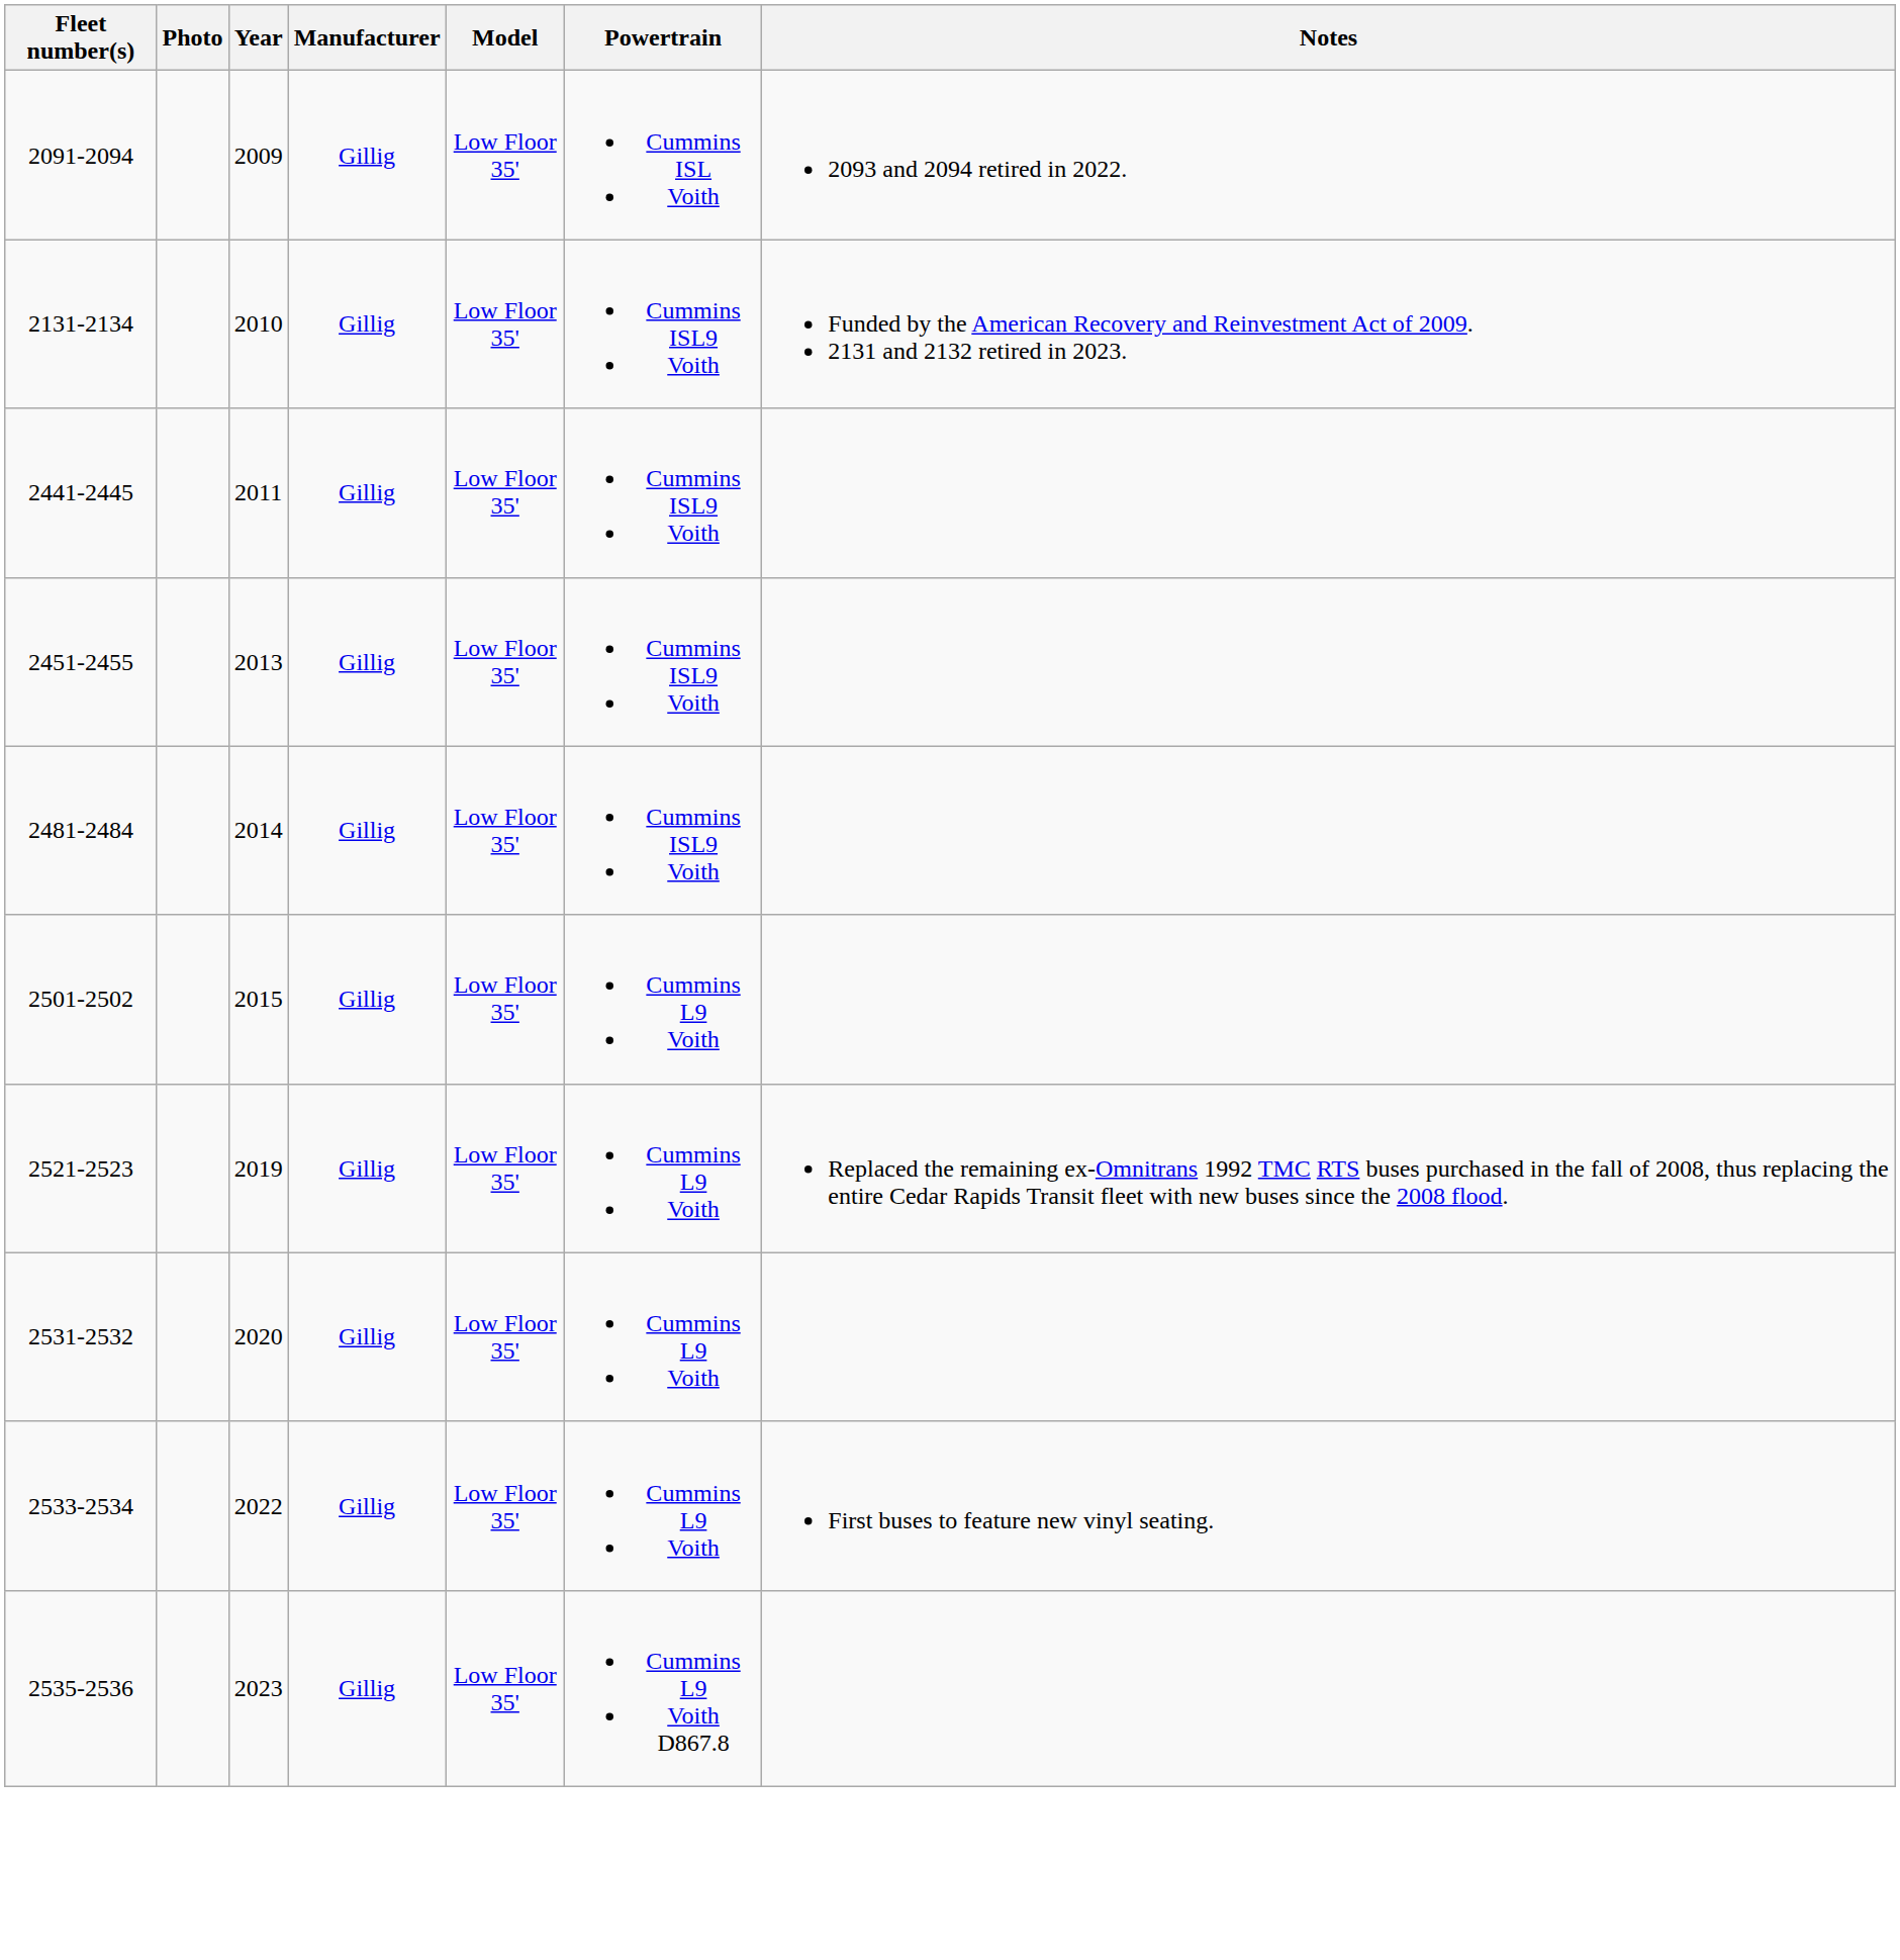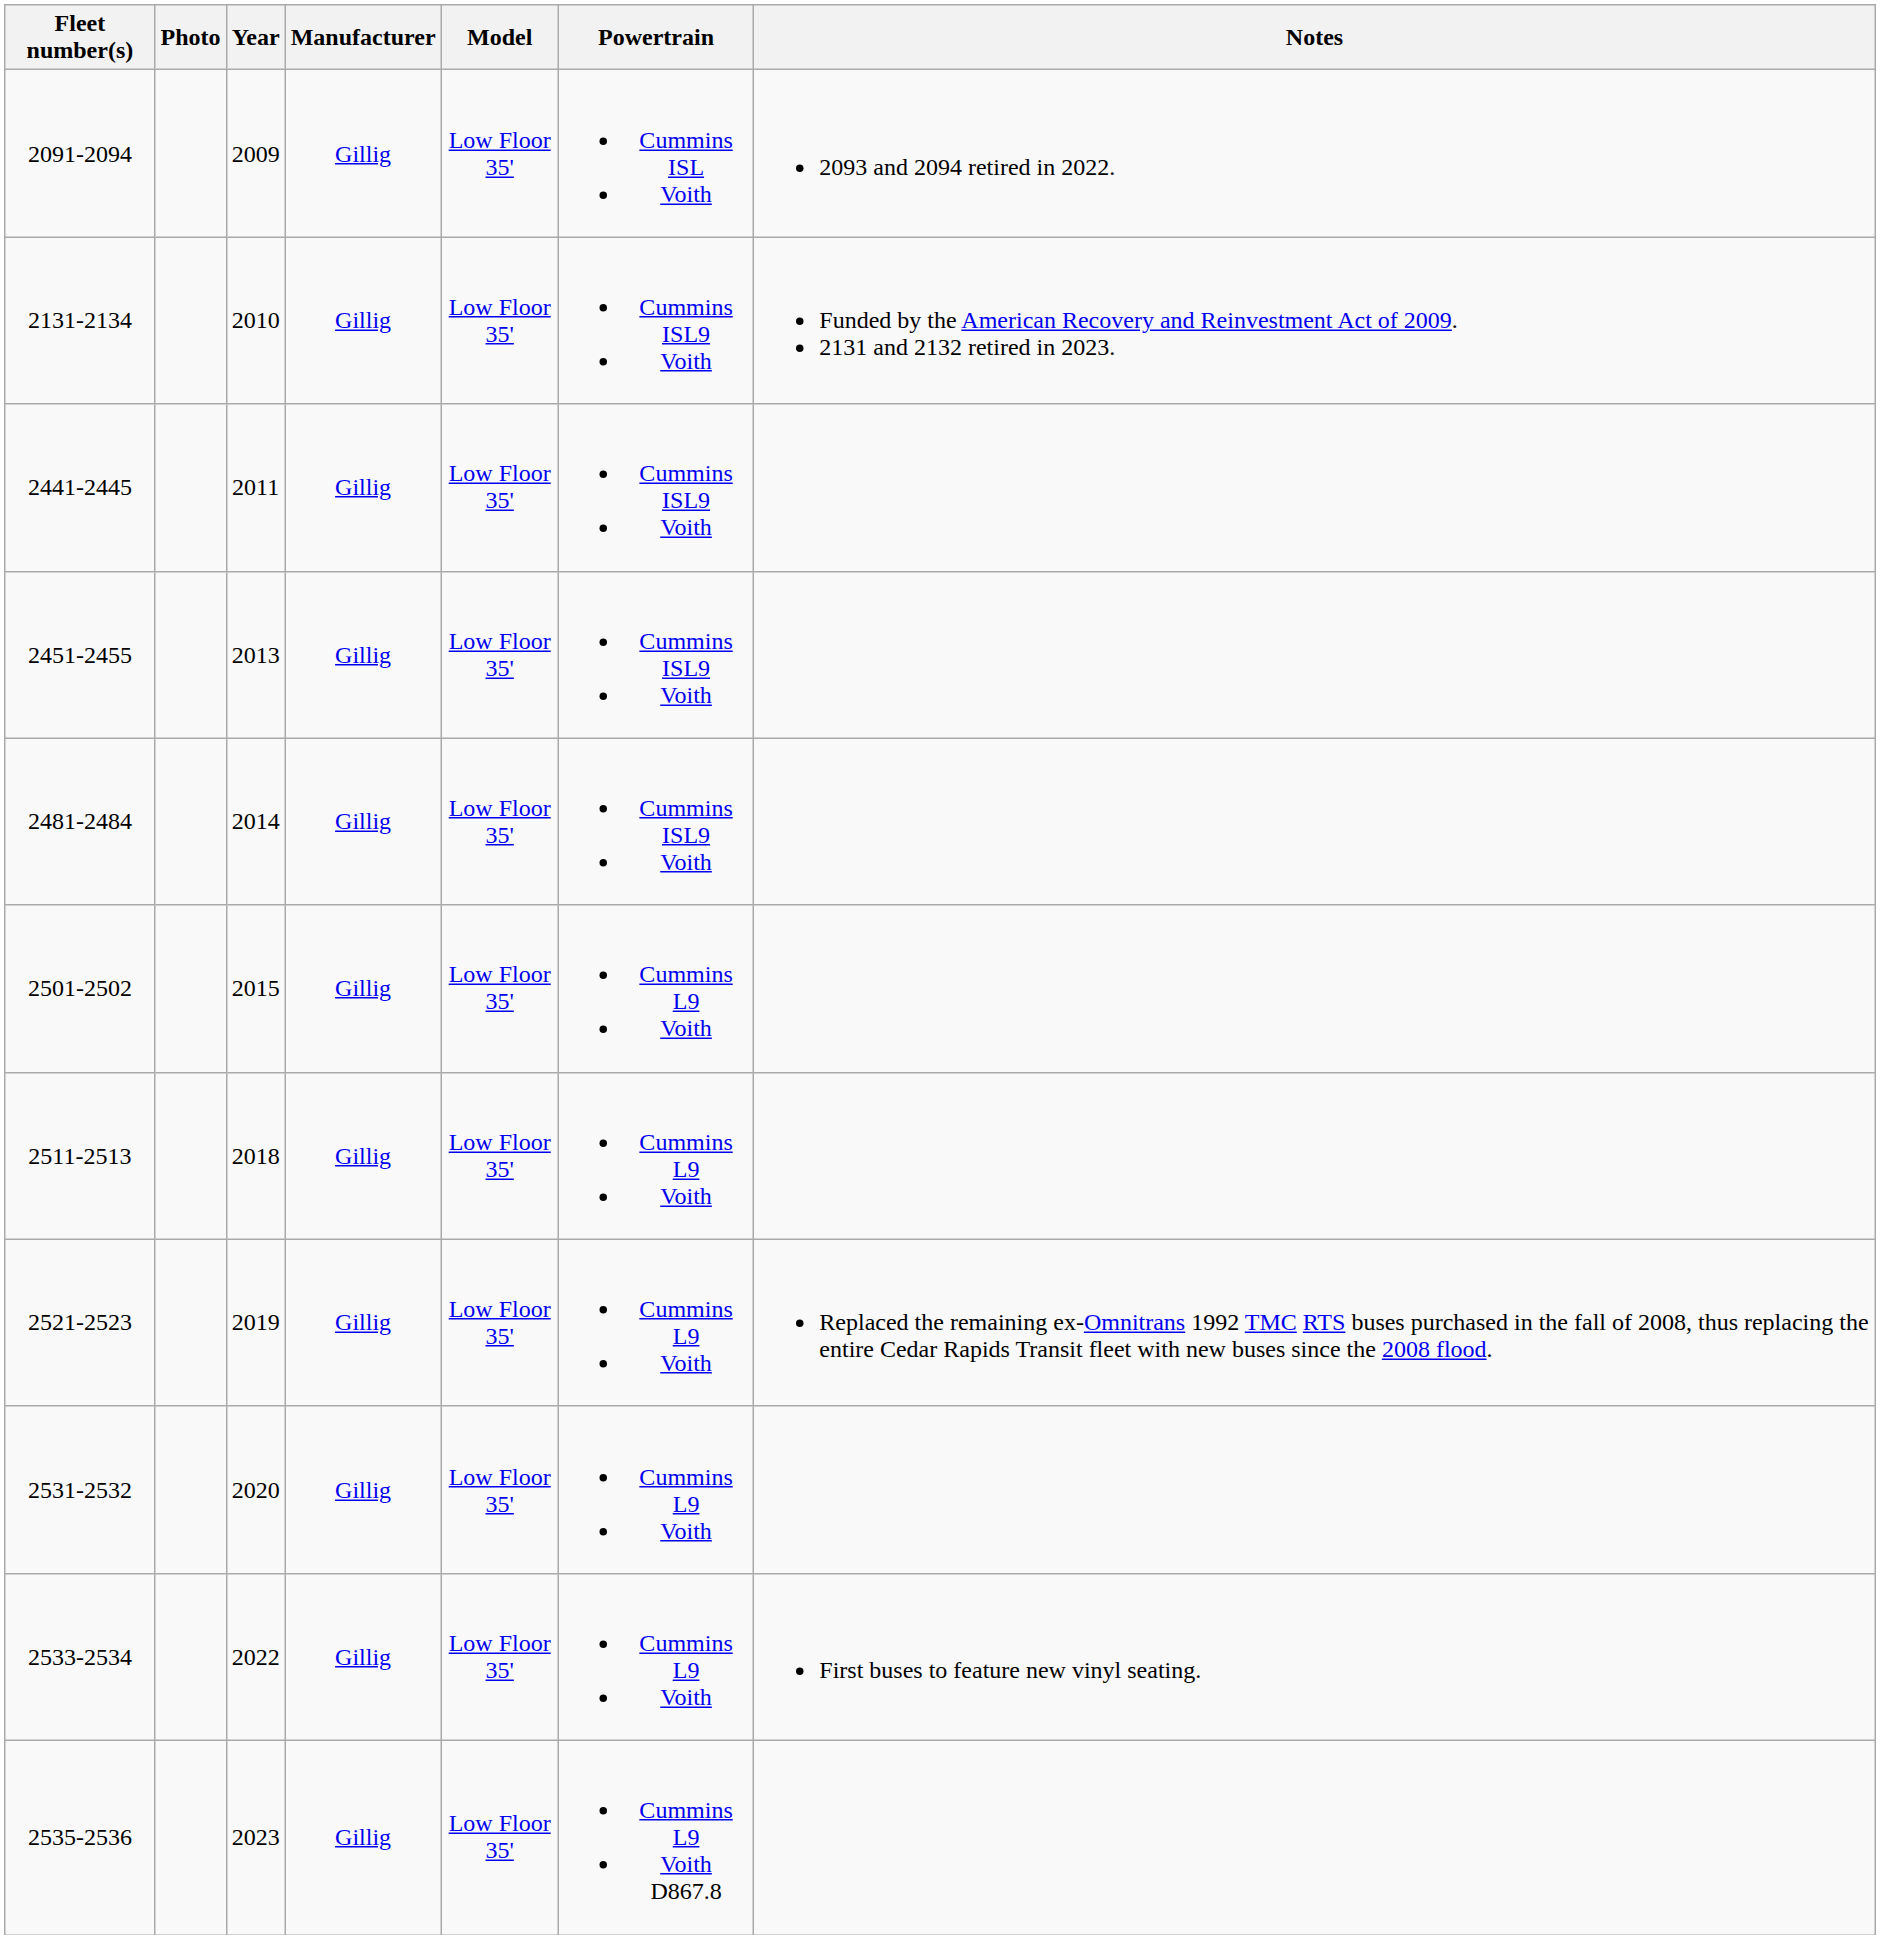 <table class="wikitable">
 <tr>
 <th>Fleet number(s)</th>
 <th>Photo</th>
 <th>Year</th>
 <th>Manufacturer</th>
 <th>Model</th>
 <th>Powertrain</th>
 <th>Notes</th>
 </tr>
 <tr align="center">
 <td>2091-2094</td>
 <td></td>
 <td>2009</td>
 <td><a href='#'>Gillig</a></td>
 <td><a href='#'>Low Floor 35'</a></td>
 <td><br><ul><li><a href='#'>Cummins</a> <a href='#'>ISL</a></li><li><a href='#'>Voith</a></li></ul></td>
 <td align="left"><br><ul><li>2093 and 2094 retired in 2022.</li></ul></td>
 </tr>
 <tr align="center">
 <td>2131-2134</td>
 <td></td>
 <td>2010</td>
 <td><a href='#'>Gillig</a></td>
 <td><a href='#'>Low Floor 35'</a></td>
 <td><br><ul><li><a href='#'>Cummins</a> <a href='#'>ISL9</a></li><li><a href='#'>Voith</a></li></ul></td>
 <td align="left"><br><ul><li>Funded by the <a href='#'>American Recovery and Reinvestment Act of 2009</a>.</li><li>2131 and 2132 retired in 2023.</li></ul></td>
 </tr>
 <tr align="center">
 <td>2441-2445</td>
 <td></td>
 <td>2011</td>
 <td><a href='#'>Gillig</a></td>
 <td><a href='#'>Low Floor 35'</a></td>
 <td><br><ul><li><a href='#'>Cummins</a> <a href='#'>ISL9</a></li><li><a href='#'>Voith</a></li></ul></td>
 <td align="left"></td>
 </tr>
 <tr align="center">
 <td>2451-2455</td>
 <td></td>
 <td>2013</td>
 <td><a href='#'>Gillig</a></td>
 <td><a href='#'>Low Floor 35'</a></td>
 <td><br><ul><li><a href='#'>Cummins</a> <a href='#'>ISL9</a></li><li><a href='#'>Voith</a></li></ul></td>
 <td align="left"></td>
 </tr>
 <tr align="center">
 <td>2481-2484</td>
 <td></td>
 <td>2014</td>
 <td><a href='#'>Gillig</a></td>
 <td><a href='#'>Low Floor 35'</a></td>
 <td><br><ul><li><a href='#'>Cummins</a> <a href='#'>ISL9</a></li><li><a href='#'>Voith</a></li></ul></td>
 <td align="left"></td>
 </tr>
 <tr align="center">
 <td>2501-2502</td>
 <td></td>
 <td>2015</td>
 <td><a href='#'>Gillig</a></td>
 <td><a href='#'>Low Floor 35'</a></td>
 <td><br><ul><li><a href='#'>Cummins</a> <a href='#'>L9</a></li><li><a href='#'>Voith</a></li></ul></td>
 <td align="left"></td>
 </tr>
 <tr align="center">
+<td>2511-2513</td>
+<td></td>
+<td>2018</td>
+<td><a href='#'>Gillig</a></td>
+<td><a href='#'>Low Floor 35'</a></td>
+<td><br><ul><li><a href='#'>Cummins</a> <a href='#'>L9</a></li><li><a href='#'>Voith</a></li></ul></td>
+<td align="left"></td>
+</tr>
+<tr align="center">
 <td>2521-2523</td>
 <td></td>
 <td>2019</td>
 <td><a href='#'>Gillig</a></td>
 <td><a href='#'>Low Floor 35'</a></td>
 <td><br><ul><li><a href='#'>Cummins</a> <a href='#'>L9</a></li><li><a href='#'>Voith</a></li></ul></td>
 <td align="left"><br><ul><li>Replaced the remaining ex-<a href='#'>Omnitrans</a> 1992 <a href='#'>TMC</a> <a href='#'>RTS</a> buses purchased in the fall of 2008, thus replacing the entire Cedar Rapids Transit fleet with new buses since the <a href='#'>2008 flood</a>.</li></ul></td>
 </tr>
 <tr align="center">
 <td>2531-2532</td>
 <td></td>
 <td>2020</td>
 <td><a href='#'>Gillig</a></td>
 <td><a href='#'>Low Floor 35'</a></td>
 <td><br><ul><li><a href='#'>Cummins</a> <a href='#'>L9</a></li><li><a href='#'>Voith</a></li></ul></td>
 <td align="left"></td>
 </tr>
 <tr align="center">
 <td>2533-2534</td>
 <td></td>
 <td>2022</td>
 <td><a href='#'>Gillig</a></td>
 <td><a href='#'>Low Floor 35'</a></td>
 <td><br><ul><li><a href='#'>Cummins</a> <a href='#'>L9</a></li><li><a href='#'>Voith</a></li></ul></td>
 <td align="left"><br><ul><li>First buses to feature new vinyl seating.</li></ul></td>
 </tr>
 <tr align="center">
 <td>2535-2536</td>
 <td></td>
 <td>2023</td>
 <td><a href='#'>Gillig</a></td>
 <td><a href='#'>Low Floor 35'</a></td>
 <td><br><ul><li><a href='#'>Cummins</a> <a href='#'>L9</a></li><li><a href='#'>Voith</a> D867.8</li></ul></td>
 <td align="left"></td>
 </tr>
 </table>
